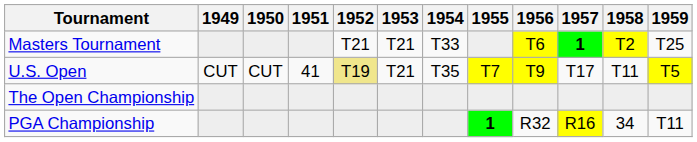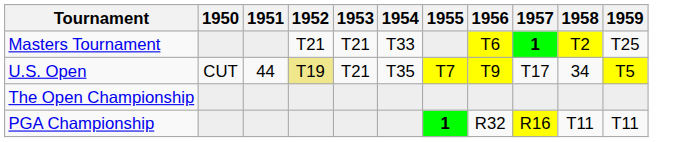 <table class="wikitable" style="font-size:95%;text-align:center;">
 <tr>
 <th>Tournament</th>
-<th>1949</th>
 <th>1950</th>
 <th>1951</th>
 <th>1952</th>
 <th>1953</th>
 <th>1954</th>
 <th>1955</th>
 <th>1956</th>
 <th>1957</th>
 <th>1958</th>
 <th>1959</th>
 </tr>
 <tr>
 <td align=left><a href='#'>Masters Tournament</a></td>
 <td style="background:#eee;"></td>
 <td style="background:#eee;"></td>
-<td style="background:#eee;"></td>
 <td>T21</td>
 <td>T21</td>
 <td>T33</td>
 <td style="background:#eee;"></td>
 <td style="background:yellow;">T6</td>
 <td style="background:lime;"><strong>1</strong></td>
 <td style="background:yellow;">T2</td>
 <td>T25</td>
 </tr>
 <tr>
 <td align=left><a href='#'>U.S. Open</a></td>
 <td>CUT</td>
-<td>CUT</td>
-<td>41</td>
+<td>44</td>
 <td style="background: khaki;">T19</td>
 <td>T21</td>
 <td>T35</td>
 <td style="background:yellow;">T7</td>
 <td style="background:yellow;">T9</td>
 <td>T17</td>
-<td>T11</td>
+<td>34</td>
 <td style="background:yellow;">T5</td>
 </tr>
 <tr>
 <td align=left><a href='#'>The Open Championship</a></td>
-<td style="background:#eee;"></td>
 <td style="background:#eee;"></td>
 <td style="background:#eee;"></td>
 <td style="background:#eee;"></td>
 <td style="background:#eee;"></td>
 <td style="background:#eee;"></td>
 <td style="background:#eee;"></td>
 <td style="background:#eee;"></td>
 <td style="background:#eee;"></td>
 <td style="background:#eee;"></td>
 <td style="background:#eee;"></td>
 </tr>
 <tr>
 <td align=left><a href='#'>PGA Championship</a></td>
 <td style="background:#eee;"></td>
 <td style="background:#eee;"></td>
 <td style="background:#eee;"></td>
 <td style="background:#eee;"></td>
 <td style="background:#eee;"></td>
-<td style="background:#eee;"></td>
 <td style="background:lime;"><strong>1</strong></td>
 <td>R32</td>
 <td style="background:yellow;">R16</td>
-<td>34</td>
+<td>T11</td>
 <td>T11</td>
 </tr>
 </table>
